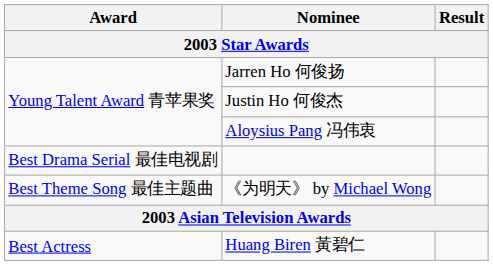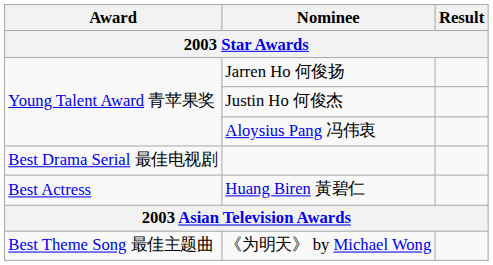 <table class="wikitable">
 <tr>
 <th>Award</th>
 <th>Nominee</th>
 <th>Result</th>
 </tr>
 <tr>
 <th colspan="3">2003 <a href='#'>Star Awards</a></th>
 </tr>
 <tr>
 <td rowspan="3"><a href='#'>Young Talent Award</a> 青苹果奖</td>
 <td>Jarren Ho  何俊扬</td>
 <td></td>
 </tr>
 <tr>
 <td>Justin Ho 何俊杰</td>
 <td></td>
 </tr>
 <tr>
 <td><a href='#'>Aloysius Pang</a> 冯伟衷</td>
 <td></td>
 </tr>
 <tr>
 <td><a href='#'>Best Drama Serial</a> 最佳电视剧</td>
 <td></td>
 <td></td>
 </tr>
 <tr>
-<td><a href='#'>Best Theme Song</a> 最佳主题曲</td>
-<td>《为明天》 by <a href='#'>Michael Wong</a></td>
+<td><a href='#'>Best Actress</a></td>
+<td><a href='#'>Huang Biren</a> 黃碧仁</td>
 <td></td>
 </tr>
 <tr>
 <th colspan="3">2003 <a href='#'>Asian Television Awards</a></th>
 </tr>
 <tr>
-<td><a href='#'>Best Actress</a></td>
-<td><a href='#'>Huang Biren</a> 黃碧仁</td>
+<td><a href='#'>Best Theme Song</a> 最佳主题曲</td>
+<td>《为明天》 by <a href='#'>Michael Wong</a></td>
 <td></td>
 </tr>
 </table>
